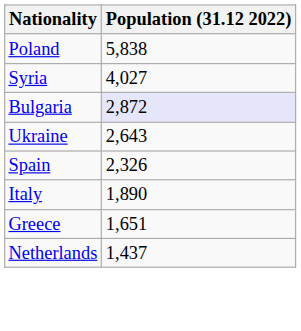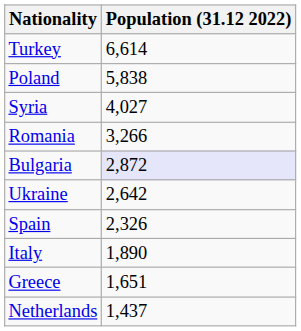 <table class="wikitable" style="float:right;">
 <tr \>
 <th>Nationality</th>
 <th>Population (31.12 2022)</th>
+</tr>
+<tr>
+<td><a href='#'>Turkey</a></td>
+<td>6,614</td>
 </tr>
 <tr>
 <td><a href='#'>Poland</a></td>
 <td>5,838</td>
 </tr>
 <tr>
 <td><a href='#'>Syria</a></td>
 <td>4,027</td>
 </tr>
 <tr>
+<td><a href='#'>Romania</a></td>
+<td>3,266</td>
+</tr>
+<tr>
 <td><a href='#'>Bulgaria</a></td>
 <td style="background: lavender;">2,872</td>
 </tr>
 <tr>
 <td><a href='#'>Ukraine</a></td>
-<td>2,643</td>
+<td>2,642</td>
 </tr>
 <tr>
 <td><a href='#'>Spain</a></td>
 <td>2,326</td>
 </tr>
 <tr>
 <td><a href='#'>Italy</a></td>
 <td>1,890</td>
 </tr>
 <tr>
 <td><a href='#'>Greece</a></td>
 <td>1,651</td>
 </tr>
 <tr>
 <td><a href='#'>Netherlands</a></td>
 <td>1,437</td>
 </tr>
 </table>
